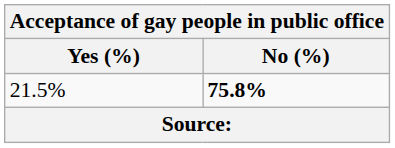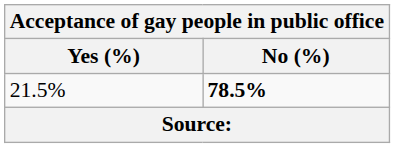 <table class="wikitable">
 <tr>
 <th colspan="2">Acceptance of gay people in public office</th>
 </tr>
 <tr>
 <th>Yes (%)</th>
 <th>No (%)</th>
 </tr>
 <tr>
 <td>21.5%</td>
-<td><strong>75.8%</strong></td>
+<td><strong>78.5%</strong></td>
 </tr>
 <tr>
 <th colspan="2">Source: </th>
 </tr>
 </table>
